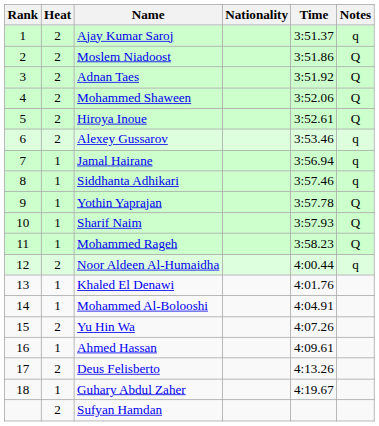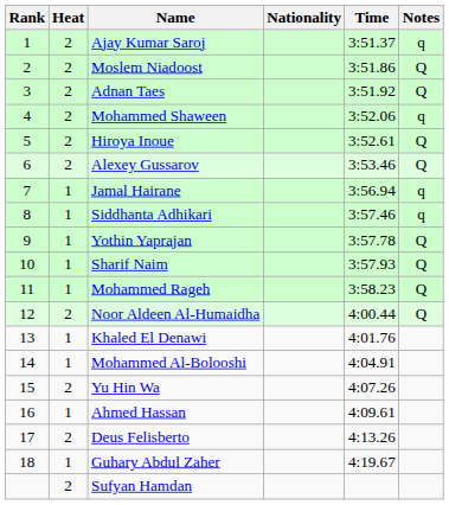 <table class="wikitable sortable" style="text-align:center">
 <tr>
 <th>Rank</th>
 <th>Heat</th>
 <th>Name</th>
 <th>Nationality</th>
 <th>Time</th>
 <th>Notes</th>
 </tr>
 <tr bgcolor=ccffcc>
 <td>1</td>
 <td>2</td>
 <td align=left><a href='#'>Ajay Kumar Saroj</a></td>
 <td align=left></td>
 <td>3:51.37</td>
 <td>q</td>
 </tr>
 <tr bgcolor=ccffcc>
 <td>2</td>
 <td>2</td>
 <td align=left><a href='#'>Moslem Niadoost</a></td>
 <td align=left></td>
 <td>3:51.86</td>
 <td>Q</td>
 </tr>
 <tr bgcolor=ccffcc>
 <td>3</td>
 <td>2</td>
 <td align=left><a href='#'>Adnan Taes</a></td>
 <td align=left></td>
 <td>3:51.92</td>
 <td>Q</td>
 </tr>
 <tr bgcolor=ccffcc>
 <td>4</td>
 <td>2</td>
 <td align=left><a href='#'>Mohammed Shaween</a></td>
 <td align=left></td>
 <td>3:52.06</td>
-<td>Q</td>
+<td>q</td>
 </tr>
 <tr bgcolor=ccffcc>
 <td>5</td>
 <td>2</td>
 <td align=left><a href='#'>Hiroya Inoue</a></td>
 <td align=left></td>
 <td>3:52.61</td>
 <td>Q</td>
 </tr>
 <tr bgcolor=ddffdd>
 <td>6</td>
 <td>2</td>
 <td align=left><a href='#'>Alexey Gussarov</a></td>
 <td align=left></td>
 <td>3:53.46</td>
-<td>q</td>
+<td>Q</td>
 </tr>
 <tr bgcolor=ccffcc>
 <td>7</td>
 <td>1</td>
 <td align=left><a href='#'>Jamal Hairane</a></td>
 <td align=left></td>
 <td>3:56.94</td>
 <td>q</td>
 </tr>
 <tr bgcolor=ccffcc>
 <td>8</td>
 <td>1</td>
 <td align=left><a href='#'>Siddhanta Adhikari</a></td>
 <td align=left></td>
 <td>3:57.46</td>
 <td>q</td>
 </tr>
 <tr bgcolor=ccffcc>
 <td>9</td>
 <td>1</td>
 <td align=left><a href='#'>Yothin Yaprajan</a></td>
 <td align=left></td>
 <td>3:57.78</td>
 <td>Q</td>
 </tr>
 <tr bgcolor=ccffcc>
 <td>10</td>
 <td>1</td>
 <td align=left><a href='#'>Sharif Naim</a></td>
 <td align=left></td>
 <td>3:57.93</td>
 <td>Q</td>
 </tr>
 <tr bgcolor=ccffcc>
 <td>11</td>
 <td>1</td>
 <td align=left><a href='#'>Mohammed Rageh</a></td>
 <td align=left></td>
 <td>3:58.23</td>
 <td>Q</td>
 </tr>
 <tr bgcolor=ddffdd>
 <td>12</td>
 <td>2</td>
 <td align=left><a href='#'>Noor Aldeen Al-Humaidha</a></td>
 <td align=left></td>
 <td>4:00.44</td>
-<td>q</td>
+<td>Q</td>
 </tr>
 <tr>
 <td>13</td>
 <td>1</td>
 <td align=left><a href='#'>Khaled El Denawi</a></td>
 <td align=left></td>
 <td>4:01.76</td>
 <td></td>
 </tr>
 <tr>
 <td>14</td>
 <td>1</td>
 <td align=left><a href='#'>Mohammed Al-Bolooshi</a></td>
 <td align=left></td>
 <td>4:04.91</td>
 <td></td>
 </tr>
 <tr>
 <td>15</td>
 <td>2</td>
 <td align=left><a href='#'>Yu Hin Wa</a></td>
 <td align=left></td>
 <td>4:07.26</td>
 <td></td>
 </tr>
 <tr>
 <td>16</td>
 <td>1</td>
 <td align=left><a href='#'>Ahmed Hassan</a></td>
 <td align=left></td>
 <td>4:09.61</td>
 <td></td>
 </tr>
 <tr>
 <td>17</td>
 <td>2</td>
 <td align=left><a href='#'>Deus Felisberto</a></td>
 <td align=left></td>
 <td>4:13.26</td>
 <td></td>
 </tr>
 <tr>
 <td>18</td>
 <td>1</td>
 <td align=left><a href='#'>Guhary Abdul Zaher</a></td>
 <td align=left></td>
 <td>4:19.67</td>
 <td></td>
 </tr>
 <tr>
 <td></td>
 <td>2</td>
 <td align=left><a href='#'>Sufyan Hamdan</a></td>
 <td align=left></td>
 <td></td>
 <td></td>
 </tr>
 </table>
